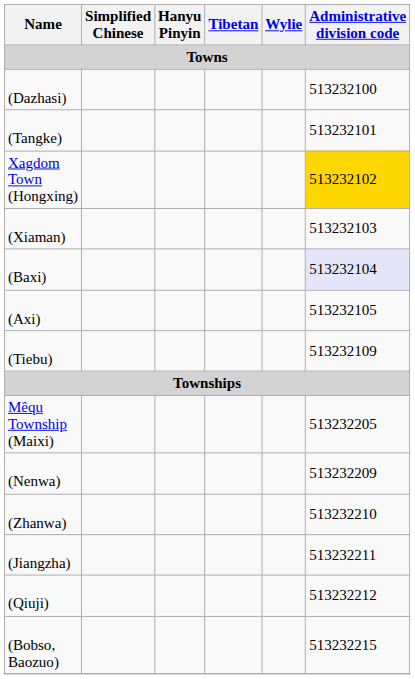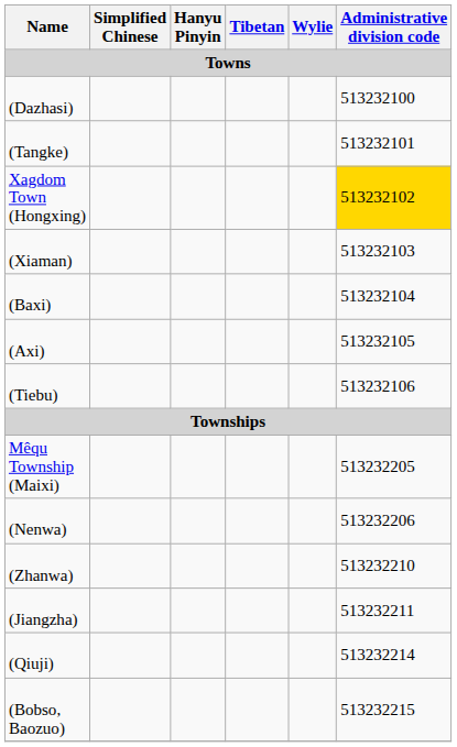 <table class="wikitable" align="center" style="width:50%; border="1">
 <tr>
 <th>Name</th>
 <th>Simplified Chinese</th>
 <th>Hanyu Pinyin</th>
 <th><a href='#'>Tibetan</a></th>
 <th><a href='#'>Wylie</a></th>
 <th><a href='#'>Administrative division code</a></th>
 </tr>
 <tr>
 <td colspan="7"  style="text-align:center; background:#d3d3d3;"><strong>Towns</strong></td>
 </tr>
 <tr --------->
 <td><br>(Dazhasi)</td>
 <td></td>
 <td></td>
 <td></td>
 <td></td>
 <td>513232100</td>
 </tr>
 <tr>
 <td><br>(Tangke)</td>
 <td></td>
 <td></td>
 <td></td>
 <td></td>
 <td>513232101</td>
 </tr>
 <tr>
 <td><a href='#'>Xagdom Town</a><br>(Hongxing)</td>
 <td></td>
 <td></td>
 <td></td>
 <td></td>
 <td style="background: gold;">513232102</td>
 </tr>
 <tr>
 <td><br>(Xiaman)</td>
 <td></td>
 <td></td>
 <td></td>
 <td></td>
 <td>513232103</td>
 </tr>
 <tr>
 <td><br>(Baxi)</td>
 <td></td>
 <td></td>
 <td></td>
 <td></td>
-<td style="background: lavender;">513232104</td>
+<td>513232104</td>
 </tr>
 <tr>
 <td><br>(Axi)</td>
 <td></td>
 <td></td>
 <td></td>
 <td></td>
 <td>513232105</td>
 </tr>
 <tr>
 <td><br>(Tiebu)</td>
 <td></td>
 <td></td>
 <td></td>
 <td></td>
-<td>513232109</td>
+<td>513232106</td>
 </tr>
 <tr>
 <td colspan="7"  style="text-align:center; background:#d3d3d3;"><strong>Townships</strong></td>
 </tr>
 <tr --------->
 <td><a href='#'>Mêqu Township</a><br>(Maixi)</td>
 <td></td>
 <td></td>
 <td></td>
 <td></td>
 <td>513232205</td>
 </tr>
 <tr>
 <td><br>(Nenwa)</td>
 <td></td>
 <td></td>
 <td></td>
 <td></td>
-<td>513232209</td>
+<td>513232206</td>
 </tr>
 <tr>
 <td><br>(Zhanwa)</td>
 <td></td>
 <td></td>
 <td></td>
 <td></td>
 <td>513232210</td>
 </tr>
 <tr>
 <td><br>(Jiangzha)</td>
 <td></td>
 <td></td>
 <td></td>
 <td></td>
 <td>513232211</td>
 </tr>
 <tr>
 <td><br>(Qiuji)</td>
 <td></td>
 <td></td>
 <td></td>
 <td></td>
-<td>513232212</td>
+<td>513232214</td>
 </tr>
 <tr>
 <td><br>(Bobso, Baozuo)</td>
 <td></td>
 <td></td>
 <td></td>
 <td></td>
 <td>513232215</td>
 </tr>
 <tr>
 </tr>
 </table>
